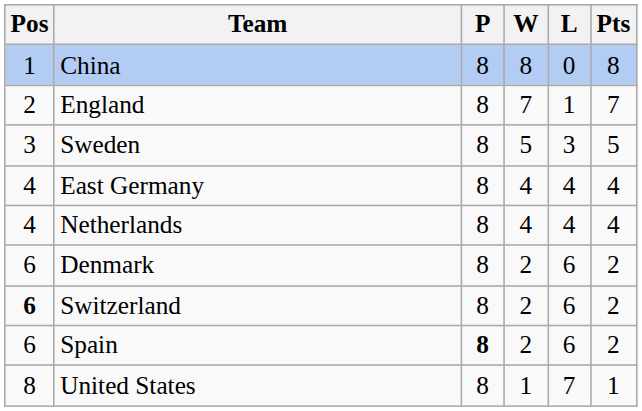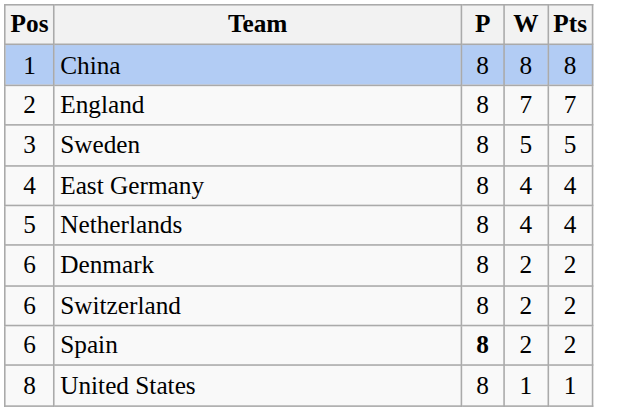 <table class="wikitable" style="font-size: 100%">
 <tr>
 <th width=15>Pos</th>
 <th width=250>Team</th>
 <th width=20>P</th>
 <th width=20>W</th>
-<th width=20>L</th>
 <th width=20>Pts</th>
 </tr>
 <tr align=center style="background: #b2ccf4;">
 <td>1</td>
 <td align="left"> China</td>
 <td>8</td>
 <td>8</td>
-<td>0</td>
 <td>8</td>
 </tr>
 <tr align=center>
 <td>2</td>
 <td align="left"> England</td>
 <td>8</td>
 <td>7</td>
-<td>1</td>
 <td>7</td>
 </tr>
 <tr align=center>
 <td>3</td>
 <td align="left"> Sweden</td>
 <td>8</td>
 <td>5</td>
-<td>3</td>
 <td>5</td>
 </tr>
 <tr align=center>
 <td>4</td>
 <td align="left"> East Germany</td>
 <td>8</td>
 <td>4</td>
 <td>4</td>
-<td>4</td>
 </tr>
 <tr align=center>
-<td>4</td>
+<td>5</td>
 <td align="left"> Netherlands</td>
 <td>8</td>
-<td>4</td>
 <td>4</td>
 <td>4</td>
 </tr>
 <tr align=center>
 <td>6</td>
 <td align="left"> Denmark</td>
 <td>8</td>
 <td>2</td>
-<td>6</td>
 <td>2</td>
 </tr>
 <tr align=center>
-<td><strong>6</strong></td>
+<td>6</td>
 <td align="left"> Switzerland</td>
 <td>8</td>
 <td>2</td>
-<td>6</td>
 <td>2</td>
 </tr>
 <tr align=center>
 <td>6</td>
 <td align="left"> Spain</td>
 <td><strong>8</strong></td>
 <td>2</td>
-<td>6</td>
 <td>2</td>
 </tr>
 <tr align=center>
 <td>8</td>
 <td align="left"> United States</td>
 <td>8</td>
 <td>1</td>
-<td>7</td>
 <td>1</td>
 </tr>
 </table>
